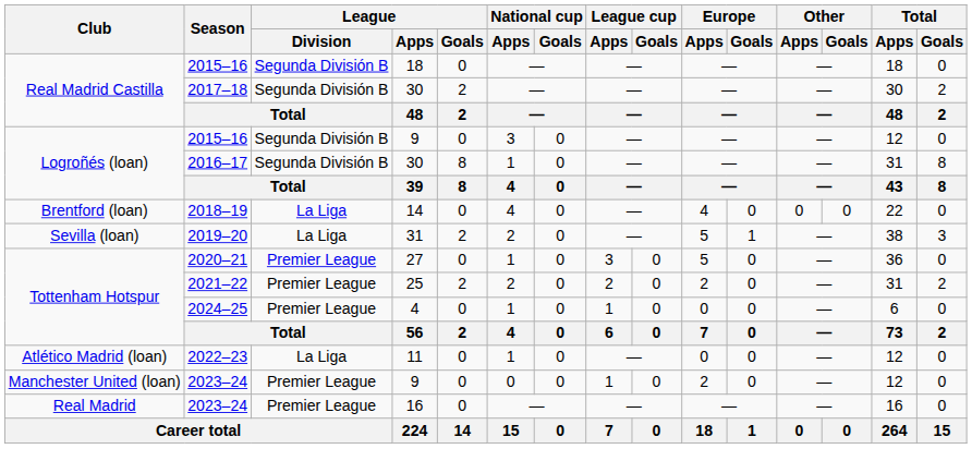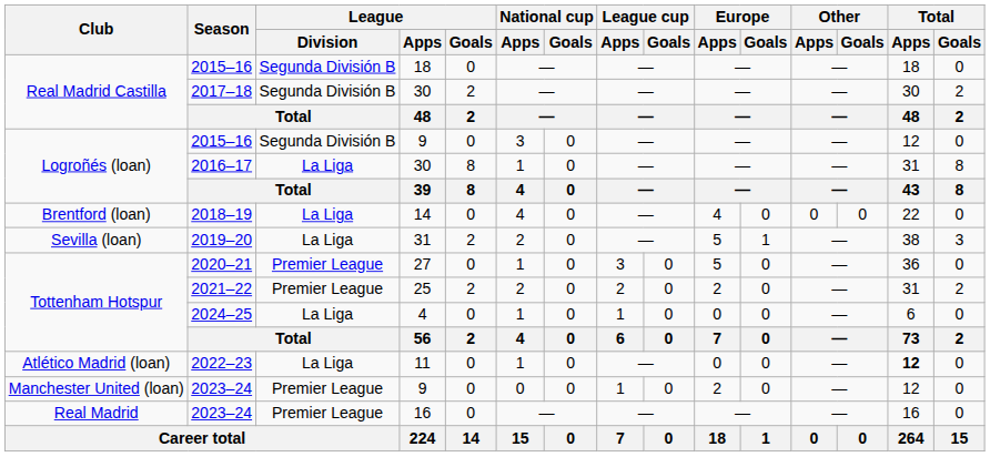 <table class="wikitable" style="text-align: center;">
 <tr>
 <th rowspan="2">Club</th>
 <th rowspan="2">Season</th>
 <th colspan="3">League</th>
 <th colspan="2">National cup</th>
 <th colspan="2">League cup</th>
 <th colspan="2">Europe</th>
 <th colspan="2">Other</th>
 <th colspan="2">Total</th>
 </tr>
 <tr>
 <th>Division</th>
 <th>Apps</th>
 <th>Goals</th>
 <th>Apps</th>
 <th>Goals</th>
 <th>Apps</th>
 <th>Goals</th>
 <th>Apps</th>
 <th>Goals</th>
 <th>Apps</th>
 <th>Goals</th>
 <th>Apps</th>
 <th>Goals</th>
 </tr>
 <tr>
 <td rowspan="3"><a href='#'>Real Madrid Castilla</a></td>
 <td><a href='#'>2015–16</a></td>
 <td><a href='#'>Segunda División B</a></td>
 <td>18</td>
 <td>0</td>
 <td colspan="2">—</td>
 <td colspan="2">—</td>
 <td colspan="2">—</td>
 <td colspan="2">—</td>
 <td>18</td>
 <td>0</td>
 </tr>
 <tr>
 <td><a href='#'>2017–18</a></td>
 <td>Segunda División B</td>
 <td>30</td>
 <td>2</td>
 <td colspan="2">—</td>
 <td colspan="2">—</td>
 <td colspan="2">—</td>
 <td colspan="2">—</td>
 <td>30</td>
 <td>2</td>
 </tr>
 <tr>
 <th colspan="2">Total</th>
 <th>48</th>
 <th>2</th>
 <th colspan="2">—</th>
 <th colspan="2">—</th>
 <th colspan="2">—</th>
 <th colspan="2">—</th>
 <th>48</th>
 <th>2</th>
 </tr>
 <tr>
 <td rowspan="3"><a href='#'>Logroñés</a> (loan)</td>
 <td><a href='#'>2015–16</a></td>
 <td>Segunda División B</td>
 <td>9</td>
 <td>0</td>
 <td>3</td>
 <td>0</td>
 <td colspan="2">—</td>
 <td colspan="2">—</td>
 <td colspan="2">—</td>
 <td>12</td>
 <td>0</td>
 </tr>
 <tr>
 <td><a href='#'>2016–17</a></td>
-<td>Segunda División B</td>
+<td><a href='#'>La Liga</a></td>
 <td>30</td>
 <td>8</td>
 <td>1</td>
 <td>0</td>
 <td colspan="2">—</td>
 <td colspan="2">—</td>
 <td colspan="2">—</td>
 <td>31</td>
 <td>8</td>
 </tr>
 <tr>
 <th colspan="2">Total</th>
 <th>39</th>
 <th>8</th>
 <th>4</th>
 <th>0</th>
 <th colspan="2">—</th>
 <th colspan="2">—</th>
 <th colspan="2">—</th>
 <th>43</th>
 <th>8</th>
 </tr>
 <tr>
 <td><a href='#'>Brentford</a> (loan)</td>
 <td><a href='#'>2018–19</a></td>
 <td><a href='#'>La Liga</a></td>
 <td>14</td>
 <td>0</td>
 <td>4</td>
 <td>0</td>
 <td colspan="2">—</td>
 <td>4</td>
 <td>0</td>
 <td>0</td>
 <td>0</td>
 <td>22</td>
 <td>0</td>
 </tr>
 <tr>
 <td><a href='#'>Sevilla</a> (loan)</td>
 <td><a href='#'>2019–20</a></td>
 <td>La Liga</td>
 <td>31</td>
 <td>2</td>
 <td>2</td>
 <td>0</td>
 <td colspan="2">—</td>
 <td>5</td>
 <td>1</td>
 <td colspan="2">—</td>
 <td>38</td>
 <td>3</td>
 </tr>
 <tr>
 <td rowspan="4"><a href='#'>Tottenham Hotspur</a></td>
 <td><a href='#'>2020–21</a></td>
 <td><a href='#'>Premier League</a></td>
 <td>27</td>
 <td>0</td>
 <td>1</td>
 <td>0</td>
 <td>3</td>
 <td>0</td>
 <td>5</td>
 <td>0</td>
 <td colspan="2">—</td>
 <td>36</td>
 <td>0</td>
 </tr>
 <tr>
 <td><a href='#'>2021–22</a></td>
 <td>Premier League</td>
 <td>25</td>
 <td>2</td>
 <td>2</td>
 <td>0</td>
 <td>2</td>
 <td>0</td>
 <td>2</td>
 <td>0</td>
 <td colspan="2">—</td>
 <td>31</td>
 <td>2</td>
 </tr>
 <tr>
 <td><a href='#'>2024–25</a></td>
-<td>Premier League</td>
+<td>La Liga</td>
 <td>4</td>
 <td>0</td>
 <td>1</td>
 <td>0</td>
 <td>1</td>
 <td>0</td>
 <td>0</td>
 <td>0</td>
 <td colspan="2">—</td>
 <td>6</td>
 <td>0</td>
 </tr>
 <tr>
 <th colspan="2">Total</th>
 <th>56</th>
 <th>2</th>
 <th>4</th>
 <th>0</th>
 <th>6</th>
 <th>0</th>
 <th>7</th>
 <th>0</th>
 <th colspan="2">—</th>
 <th>73</th>
 <th>2</th>
 </tr>
 <tr>
 <td><a href='#'>Atlético Madrid</a> (loan)</td>
 <td><a href='#'>2022–23</a></td>
 <td>La Liga</td>
 <td>11</td>
 <td>0</td>
 <td>1</td>
 <td>0</td>
 <td colspan="2">—</td>
 <td>0</td>
 <td>0</td>
 <td colspan="2">—</td>
-<td>12</td>
+<td><strong>12</strong></td>
 <td>0</td>
 </tr>
 <tr>
 <td><a href='#'>Manchester United</a> (loan)</td>
 <td><a href='#'>2023–24</a></td>
 <td>Premier League</td>
 <td>9</td>
 <td>0</td>
 <td>0</td>
 <td>0</td>
 <td>1</td>
 <td>0</td>
 <td>2</td>
 <td>0</td>
 <td colspan="2">—</td>
 <td>12</td>
 <td>0</td>
 </tr>
 <tr>
 <td><a href='#'>Real Madrid</a></td>
 <td><a href='#'>2023–24</a></td>
 <td>Premier League</td>
 <td>16</td>
 <td>0</td>
 <td colspan="2">—</td>
 <td colspan="2">—</td>
 <td colspan="2">—</td>
 <td colspan="2">—</td>
 <td>16</td>
 <td>0</td>
 </tr>
 <tr>
 <th colspan="3">Career total</th>
 <th>224</th>
 <th>14</th>
 <th>15</th>
 <th>0</th>
 <th>7</th>
 <th>0</th>
 <th>18</th>
 <th>1</th>
 <th>0</th>
 <th>0</th>
 <th>264</th>
 <th>15</th>
 </tr>
 </table>
